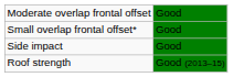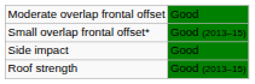 <table class="wikitable">
 <tr>
 <td>Moderate overlap frontal offset</td>
 <td style="background: green">Good</td>
 </tr>
 <tr>
 <td>Small overlap frontal offset*</td>
-<td style="background: green">Good</td>
+<td style="background: green">Good <small>(2013–15)</small></td>
 </tr>
 <tr>
 <td>Side impact</td>
 <td style="background: green">Good</td>
 </tr>
 <tr>
 <td>Roof strength</td>
 <td style="background: green">Good <small>(2013–15)</small></td>
 </tr>
 </table>
